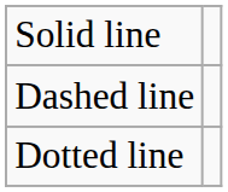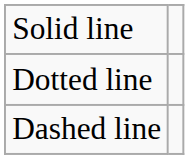 <table class="wikitable">
 <tr>
 <td>Solid line</td>
 <td></td>
 </tr>
 <tr>
+<td>Dotted line</td>
+<td></td>
+</tr>
+<tr>
 <td>Dashed line</td>
 <td></td>
 </tr>
-<tr>
-<td>Dotted line</td>
-<td></td>
-</tr>
 </table>
